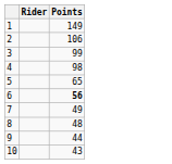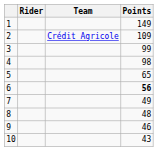 <table class="wikitable">
 <tr>
 <th></th>
 <th>Rider</th>
+<th>Team</th>
 <th>Points</th>
 </tr>
 <tr>
 <td>1</td>
 <td> </td>
+<td></td>
 <td align=right>149</td>
 </tr>
 <tr>
 <td>2</td>
 <td></td>
-<td align=right>106</td>
+<td><a href='#'>Crédit Agricole</a></td>
+<td align=right>109</td>
 </tr>
 <tr>
 <td>3</td>
 <td>  </td>
+<td></td>
 <td align=right>99</td>
 </tr>
 <tr>
 <td>4</td>
+<td></td>
 <td></td>
 <td align=right>98</td>
 </tr>
 <tr>
 <td>5</td>
 <td></td>
+<td></td>
 <td align=right>65</td>
 </tr>
 <tr>
 <td>6</td>
+<td></td>
 <td></td>
 <td align=right><strong>56</strong></td>
 </tr>
 <tr>
 <td>7</td>
 <td></td>
+<td></td>
 <td align=right>49</td>
 </tr>
 <tr>
 <td>8</td>
+<td></td>
 <td></td>
 <td align=right>48</td>
 </tr>
 <tr>
 <td>9</td>
 <td></td>
-<td align=right>44</td>
+<td></td>
+<td align=right>46</td>
 </tr>
 <tr>
 <td>10</td>
 <td></td>
+<td></td>
 <td align=right>43</td>
 </tr>
 </table>
